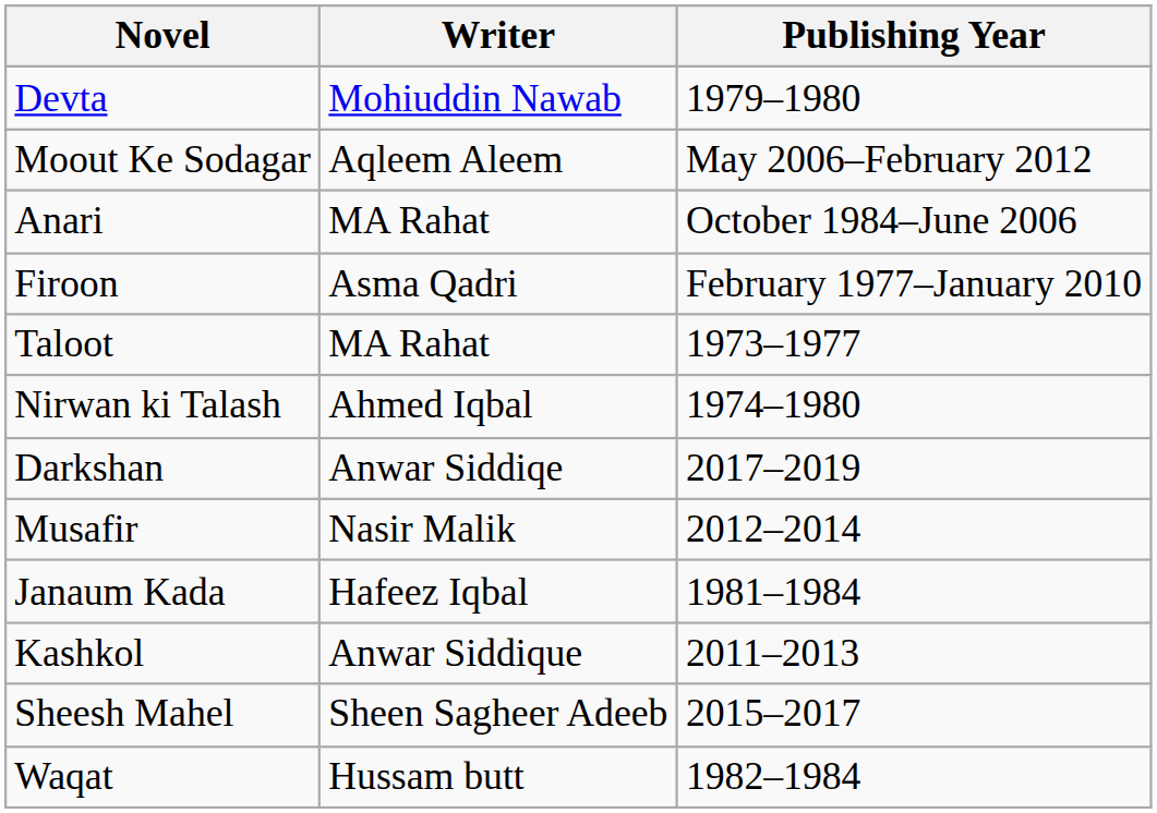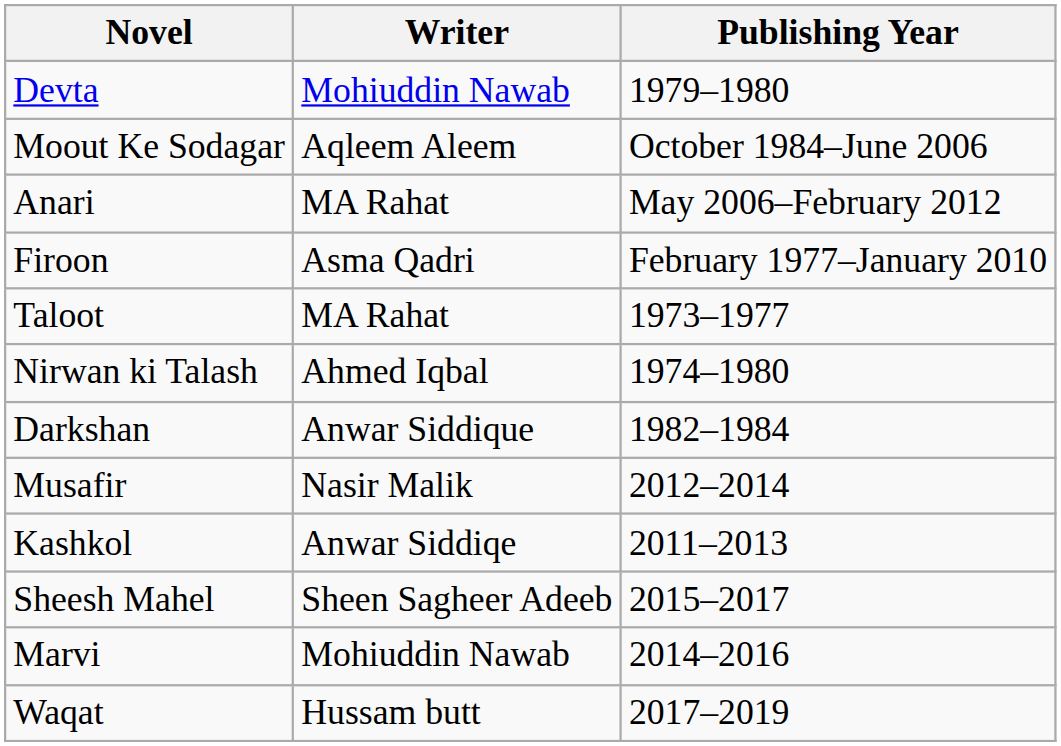 <table class="wikitable">
 <tr>
 <th>Novel</th>
 <th>Writer</th>
 <th>Publishing Year</th>
 </tr>
 <tr>
 <td><a href='#'>Devta</a></td>
 <td><a href='#'>Mohiuddin Nawab</a></td>
 <td>1979–1980</td>
 </tr>
 <tr>
 <td>Moout Ke Sodagar</td>
 <td>Aqleem Aleem</td>
-<td>May 2006–February 2012</td>
+<td>October 1984–June 2006</td>
 </tr>
 <tr>
 <td>Anari</td>
 <td>MA Rahat</td>
-<td>October 1984–June 2006</td>
+<td>May 2006–February 2012</td>
 </tr>
 <tr>
 <td>Firoon</td>
 <td>Asma Qadri</td>
 <td>February 1977–January 2010</td>
 </tr>
 <tr>
 <td>Taloot</td>
 <td>MA Rahat</td>
 <td>1973–1977</td>
 </tr>
 <tr>
 <td>Nirwan ki Talash</td>
 <td>Ahmed Iqbal</td>
 <td>1974–1980</td>
 </tr>
 <tr>
 <td>Darkshan</td>
-<td>Anwar Siddiqe</td>
-<td>2017–2019</td>
+<td>Anwar Siddique</td>
+<td>1982–1984</td>
 </tr>
 <tr>
 <td>Musafir</td>
 <td>Nasir Malik</td>
 <td>2012–2014</td>
 </tr>
 <tr>
-<td>Janaum Kada</td>
-<td>Hafeez Iqbal</td>
-<td>1981–1984</td>
-</tr>
-<tr>
 <td>Kashkol</td>
-<td>Anwar Siddique</td>
+<td>Anwar Siddiqe</td>
 <td>2011–2013</td>
 </tr>
 <tr>
 <td>Sheesh Mahel</td>
 <td>Sheen Sagheer Adeeb</td>
 <td>2015–2017</td>
 </tr>
 <tr>
+<td>Marvi</td>
+<td>Mohiuddin Nawab</td>
+<td>2014–2016</td>
+</tr>
+<tr>
 <td>Waqat</td>
 <td>Hussam butt</td>
-<td>1982–1984</td>
+<td>2017–2019</td>
 </tr>
 </table>
